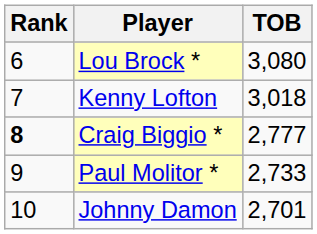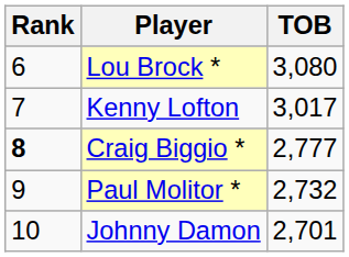 <table class="wikitable" style="float:left;">
 <tr style="white-space: nowrap;">
 <th>Rank</th>
 <th>Player</th>
 <th>TOB</th>
 </tr>
 <tr>
 <td>6</td>
 <td style="background:#ffffbb;"><a href='#'>Lou Brock</a> *</td>
 <td>3,080</td>
 </tr>
 <tr>
 <td>7</td>
 <td><a href='#'>Kenny Lofton</a></td>
-<td>3,018</td>
+<td>3,017</td>
 </tr>
 <tr>
 <td><strong>8</strong></td>
 <td style="background:#ffffbb;"><a href='#'>Craig Biggio</a> *</td>
 <td>2,777</td>
 </tr>
 <tr>
 <td>9</td>
 <td style="background:#ffffbb;"><a href='#'>Paul Molitor</a> *</td>
-<td>2,733</td>
+<td>2,732</td>
 </tr>
 <tr>
 <td>10</td>
 <td><a href='#'>Johnny Damon</a></td>
 <td>2,701</td>
 </tr>
 </table>
